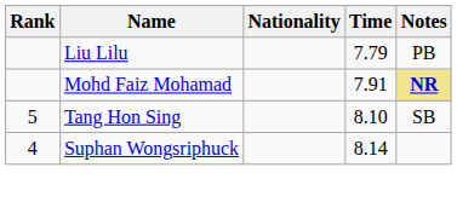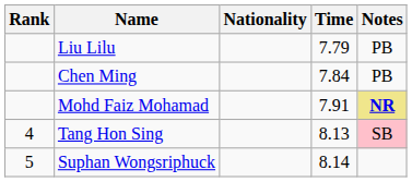 <table class="wikitable sortable" style="text-align:center;font-size:95%">
 <tr>
 <th>Rank</th>
 <th>Name</th>
 <th>Nationality</th>
 <th>Time</th>
 <th>Notes</th>
 </tr>
 <tr>
 <td></td>
 <td align=left><a href='#'>Liu Lilu</a></td>
 <td align=left></td>
 <td>7.79</td>
 <td>PB</td>
 </tr>
 <tr>
 <td></td>
+<td align=left><a href='#'>Chen Ming</a></td>
+<td align=left></td>
+<td>7.84</td>
+<td>PB</td>
+</tr>
+<tr>
+<td></td>
 <td align=left><a href='#'>Mohd Faiz Mohamad</a></td>
 <td align=left></td>
 <td>7.91</td>
 <td style="background: khaki;"><strong><a href='#'>NR</a></strong></td>
 </tr>
 <tr>
-<td>5</td>
+<td>4</td>
 <td align=left><a href='#'>Tang Hon Sing</a></td>
 <td align=left></td>
-<td>8.10</td>
-<td>SB</td>
+<td>8.13</td>
+<td style="background: pink;">SB</td>
 </tr>
 <tr>
-<td>4</td>
+<td>5</td>
 <td align=left><a href='#'>Suphan Wongsriphuck</a></td>
 <td align=left></td>
 <td>8.14</td>
 <td></td>
 </tr>
 </table>
